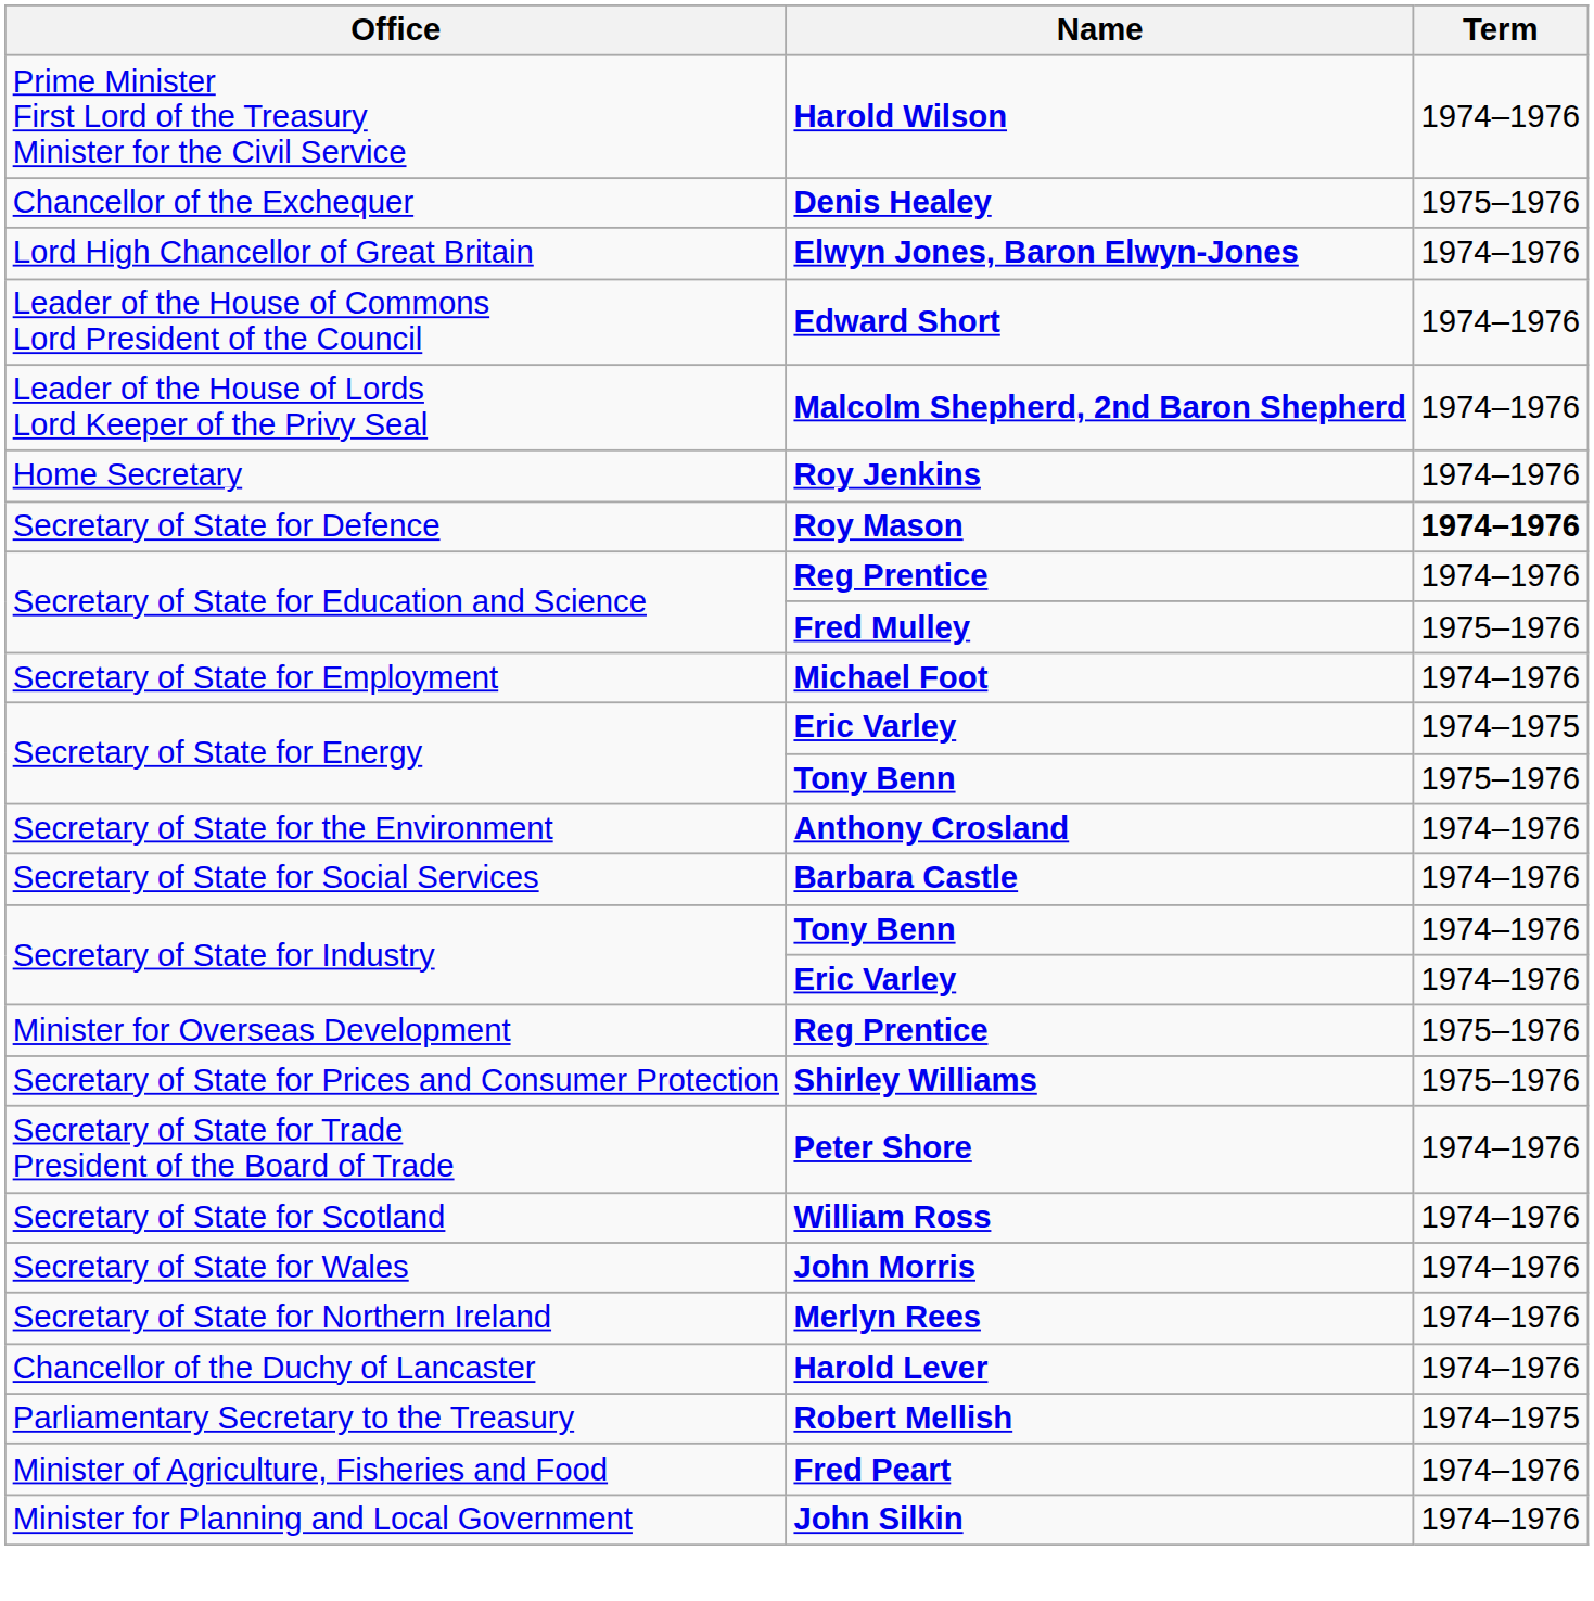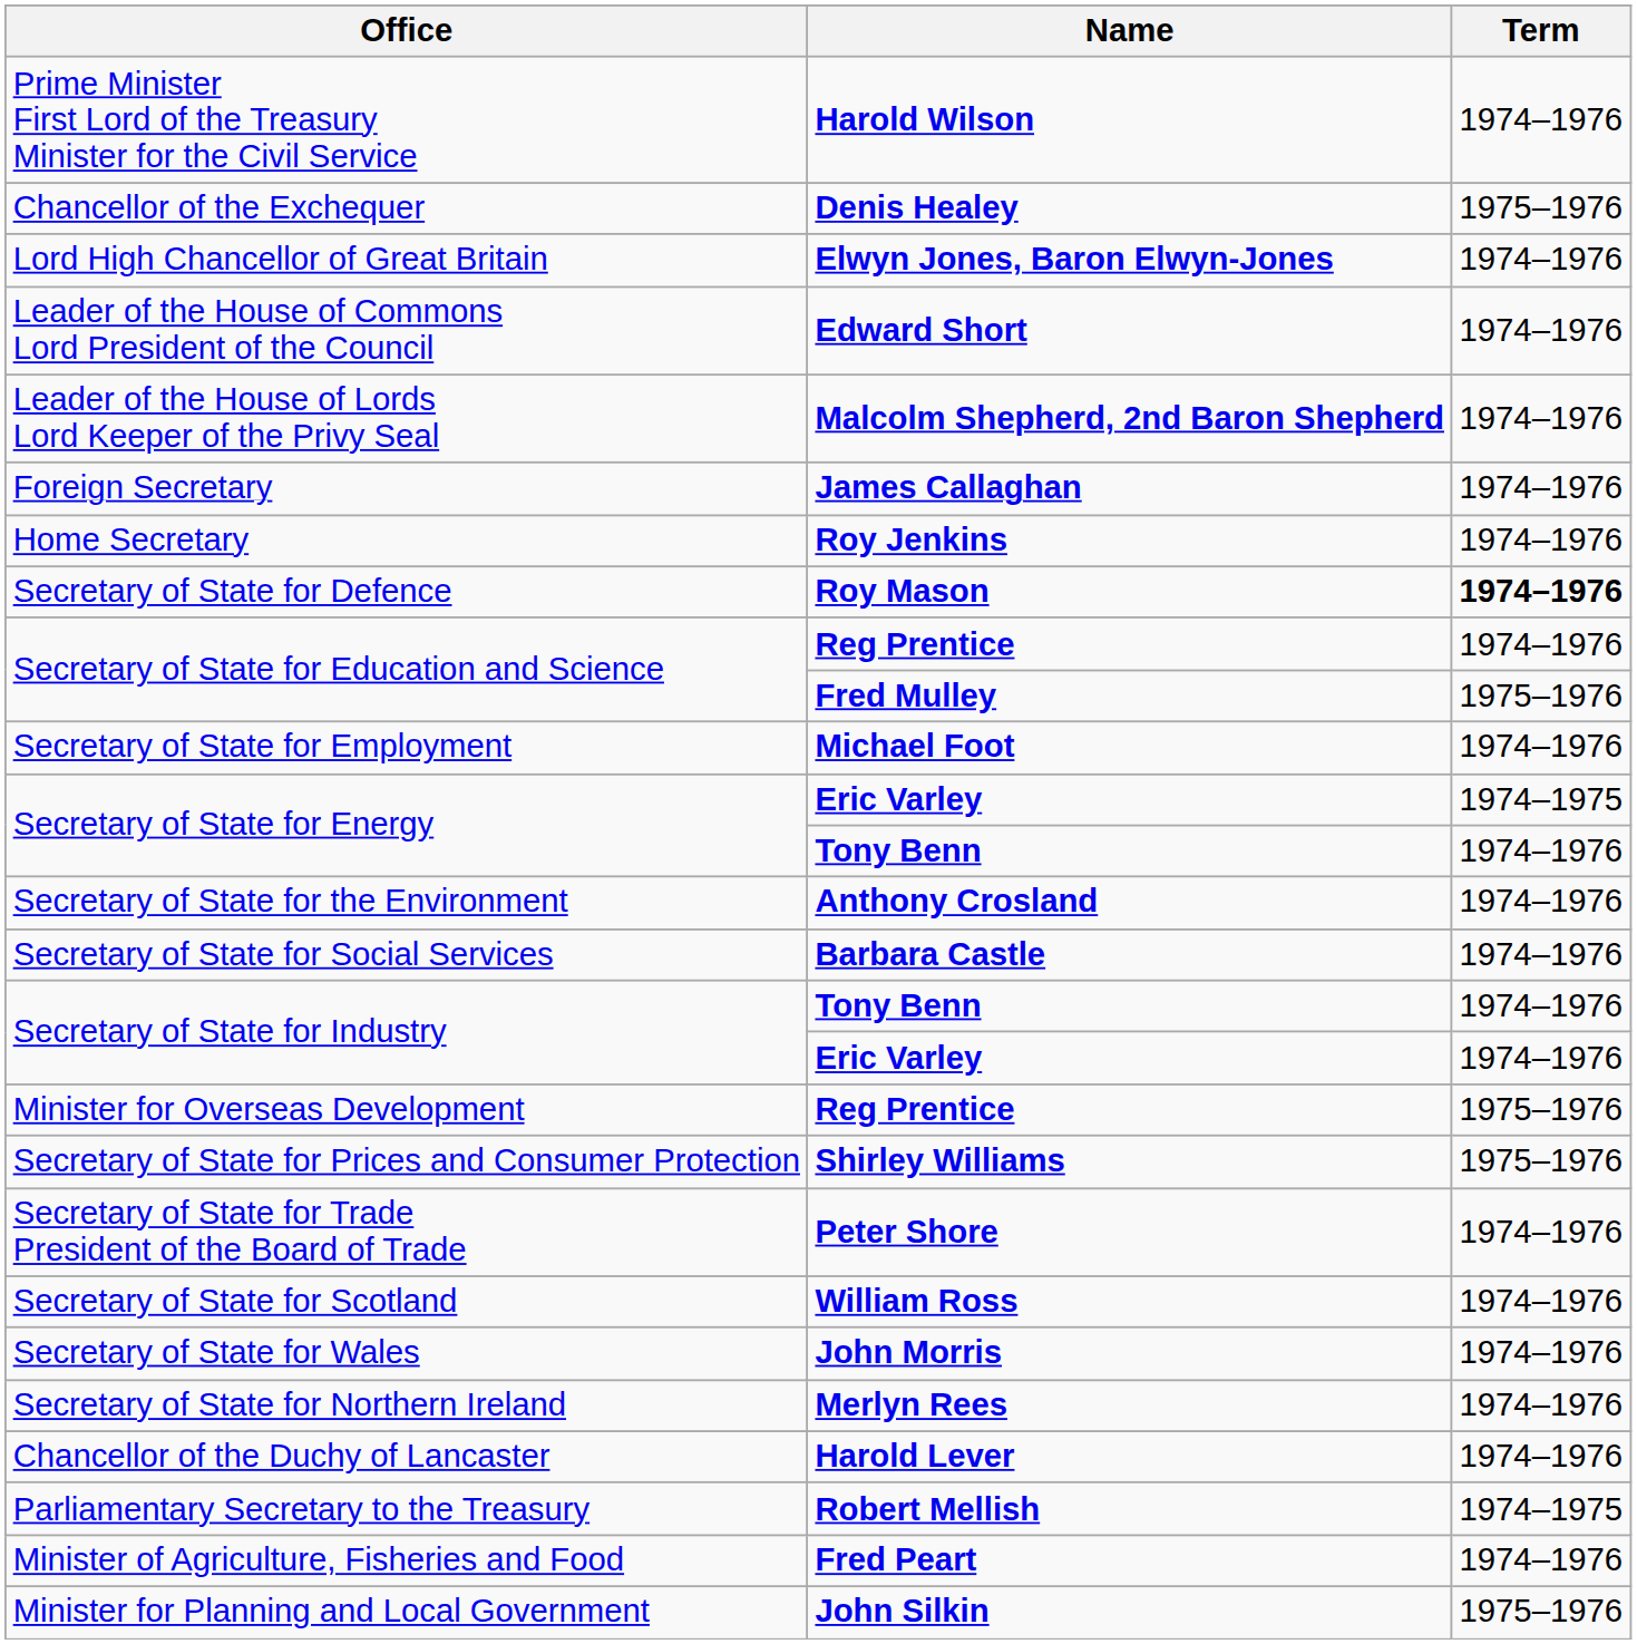 <table class=wikitable>
 <tr>
 <th>Office</th>
 <th>Name</th>
 <th>Term</th>
 </tr>
 <tr>
 <td align="left"><a href='#'>Prime Minister</a><br><a href='#'>First Lord of the Treasury</a><br><a href='#'>Minister for the Civil Service</a></td>
 <td align="left"><strong><a href='#'>Harold Wilson</a></strong></td>
 <td align="left">1974–1976</td>
 </tr>
 <tr>
 <td align="left"><a href='#'>Chancellor of the Exchequer</a></td>
 <td align="left"><strong><a href='#'>Denis Healey</a></strong></td>
 <td align="left">1975–1976</td>
 </tr>
 <tr>
 <td align="left"><a href='#'>Lord High Chancellor of Great Britain</a></td>
 <td align="left"><strong><a href='#'>Elwyn Jones, Baron Elwyn-Jones</a></strong></td>
 <td align="left">1974–1976</td>
 </tr>
 <tr>
 <td align="left"><a href='#'>Leader of the House of Commons</a><br><a href='#'>Lord President of the Council</a></td>
 <td align="left"><strong><a href='#'>Edward Short</a></strong></td>
 <td align="left">1974–1976</td>
 </tr>
 <tr>
 <td align="left"><a href='#'>Leader of the House of Lords</a><br><a href='#'>Lord Keeper of the Privy Seal</a></td>
 <td align="left"><strong><a href='#'>Malcolm Shepherd, 2nd Baron Shepherd</a></strong></td>
+<td align="left">1974–1976</td>
+</tr>
+<tr>
+<td align="left"><a href='#'>Foreign Secretary</a></td>
+<td align="left"><strong><a href='#'>James Callaghan</a></strong></td>
 <td align="left">1974–1976</td>
 </tr>
 <tr>
 <td align="left"><a href='#'>Home Secretary</a></td>
 <td align="left"><strong><a href='#'>Roy Jenkins</a></strong></td>
 <td align="left">1974–1976</td>
 </tr>
 <tr>
 <td align="left"><a href='#'>Secretary of State for Defence</a></td>
 <td align="left"><strong><a href='#'>Roy Mason</a></strong></td>
 <td align="left"><strong>1974–1976</strong></td>
 </tr>
 <tr>
 <td rowspan="2"><a href='#'>Secretary of State for Education and Science</a></td>
 <td align="left"><strong><a href='#'>Reg Prentice</a></strong></td>
 <td align="left">1974–1976</td>
 </tr>
 <tr>
 <td align="left"><strong><a href='#'>Fred Mulley</a></strong></td>
 <td align="left">1975–1976</td>
 </tr>
 <tr>
 <td align="left"><a href='#'>Secretary of State for Employment</a></td>
 <td align="left"><strong><a href='#'>Michael Foot</a></strong></td>
 <td align="left">1974–1976</td>
 </tr>
 <tr>
 <td rowspan="2"><a href='#'>Secretary of State for Energy</a></td>
 <td align="left"><strong><a href='#'>Eric Varley</a></strong></td>
 <td align="left">1974–1975</td>
 </tr>
 <tr>
 <td align="left"><strong><a href='#'>Tony Benn</a></strong></td>
-<td align="left">1975–1976</td>
+<td align="left">1974–1976</td>
 </tr>
 <tr>
 <td align="left"><a href='#'>Secretary of State for the Environment</a></td>
 <td align="left"><strong><a href='#'>Anthony Crosland</a></strong></td>
 <td align="left">1974–1976</td>
 </tr>
 <tr>
 <td align="left"><a href='#'>Secretary of State for Social Services</a></td>
 <td align="left"><strong><a href='#'>Barbara Castle</a></strong></td>
 <td align="left">1974–1976</td>
 </tr>
 <tr>
 <td rowspan="2"><a href='#'>Secretary of State for Industry</a></td>
 <td align="left"><strong><a href='#'>Tony Benn</a></strong></td>
 <td align="left">1974–1976</td>
 </tr>
 <tr>
 <td align="left"><strong><a href='#'>Eric Varley</a></strong></td>
 <td align="left">1974–1976</td>
 </tr>
 <tr>
 <td align="left"><a href='#'>Minister for Overseas Development</a></td>
 <td align="left"><strong><a href='#'>Reg Prentice</a></strong></td>
 <td align="left">1975–1976</td>
 </tr>
 <tr>
 <td align="left"><a href='#'>Secretary of State for Prices and Consumer Protection</a></td>
 <td align="left"><strong><a href='#'>Shirley Williams</a></strong></td>
 <td align="left">1975–1976</td>
 </tr>
 <tr>
 <td align="left"><a href='#'>Secretary of State for Trade</a><br><a href='#'>President of the Board of Trade</a></td>
 <td align="left"><strong><a href='#'>Peter Shore</a></strong></td>
 <td align="left">1974–1976</td>
 </tr>
 <tr>
 <td align="left"><a href='#'>Secretary of State for Scotland</a></td>
 <td align="left"><strong><a href='#'>William Ross</a></strong></td>
 <td align="left">1974–1976</td>
 </tr>
 <tr>
 <td align="left"><a href='#'>Secretary of State for Wales</a></td>
 <td align="left"><strong><a href='#'>John Morris</a></strong></td>
 <td align="left">1974–1976</td>
 </tr>
 <tr>
 <td align="left"><a href='#'>Secretary of State for Northern Ireland</a></td>
 <td align="left"><strong><a href='#'>Merlyn Rees</a></strong></td>
 <td align="left">1974–1976</td>
 </tr>
 <tr>
 <td align="left"><a href='#'>Chancellor of the Duchy of Lancaster</a></td>
 <td align="left"><strong><a href='#'>Harold Lever</a></strong></td>
 <td align="left">1974–1976</td>
 </tr>
 <tr>
 <td align="left"><a href='#'>Parliamentary Secretary to the Treasury</a></td>
 <td align="left"><strong><a href='#'>Robert Mellish</a></strong></td>
 <td align="left">1974–1975</td>
 </tr>
 <tr>
 <td align="left"><a href='#'>Minister of Agriculture, Fisheries and Food</a></td>
 <td align="left"><strong><a href='#'>Fred Peart</a></strong></td>
 <td align="left">1974–1976</td>
 </tr>
 <tr>
 <td align="left"><a href='#'>Minister for Planning and Local Government</a></td>
 <td align="left"><strong><a href='#'>John Silkin</a></strong></td>
-<td align="left">1974–1976</td>
+<td align="left">1975–1976</td>
 </tr>
 </table>
